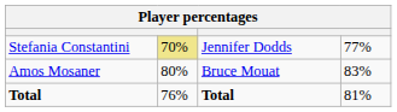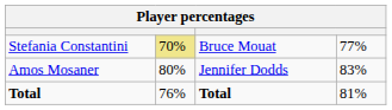 <table class="wikitable">
 <tr>
 <th colspan=4 width=400>Player percentages</th>
 </tr>
 <tr>
 <th colspan=2 width=200 style="white-space:nowrap;"></th>
 <th colspan=2 width=200 style="white-space:nowrap;"></th>
 </tr>
 <tr>
 <td><a href='#'>Stefania Constantini</a></td>
 <td style="background: khaki;">70%</td>
-<td><a href='#'>Jennifer Dodds</a></td>
+<td><a href='#'>Bruce Mouat</a></td>
 <td>77%</td>
 </tr>
 <tr>
 <td><a href='#'>Amos Mosaner</a></td>
 <td>80%</td>
-<td><a href='#'>Bruce Mouat</a></td>
+<td><a href='#'>Jennifer Dodds</a></td>
 <td>83%</td>
 </tr>
 <tr>
 <td><strong>Total</strong></td>
 <td>76%</td>
 <td><strong>Total</strong></td>
 <td>81%</td>
 </tr>
 </table>
